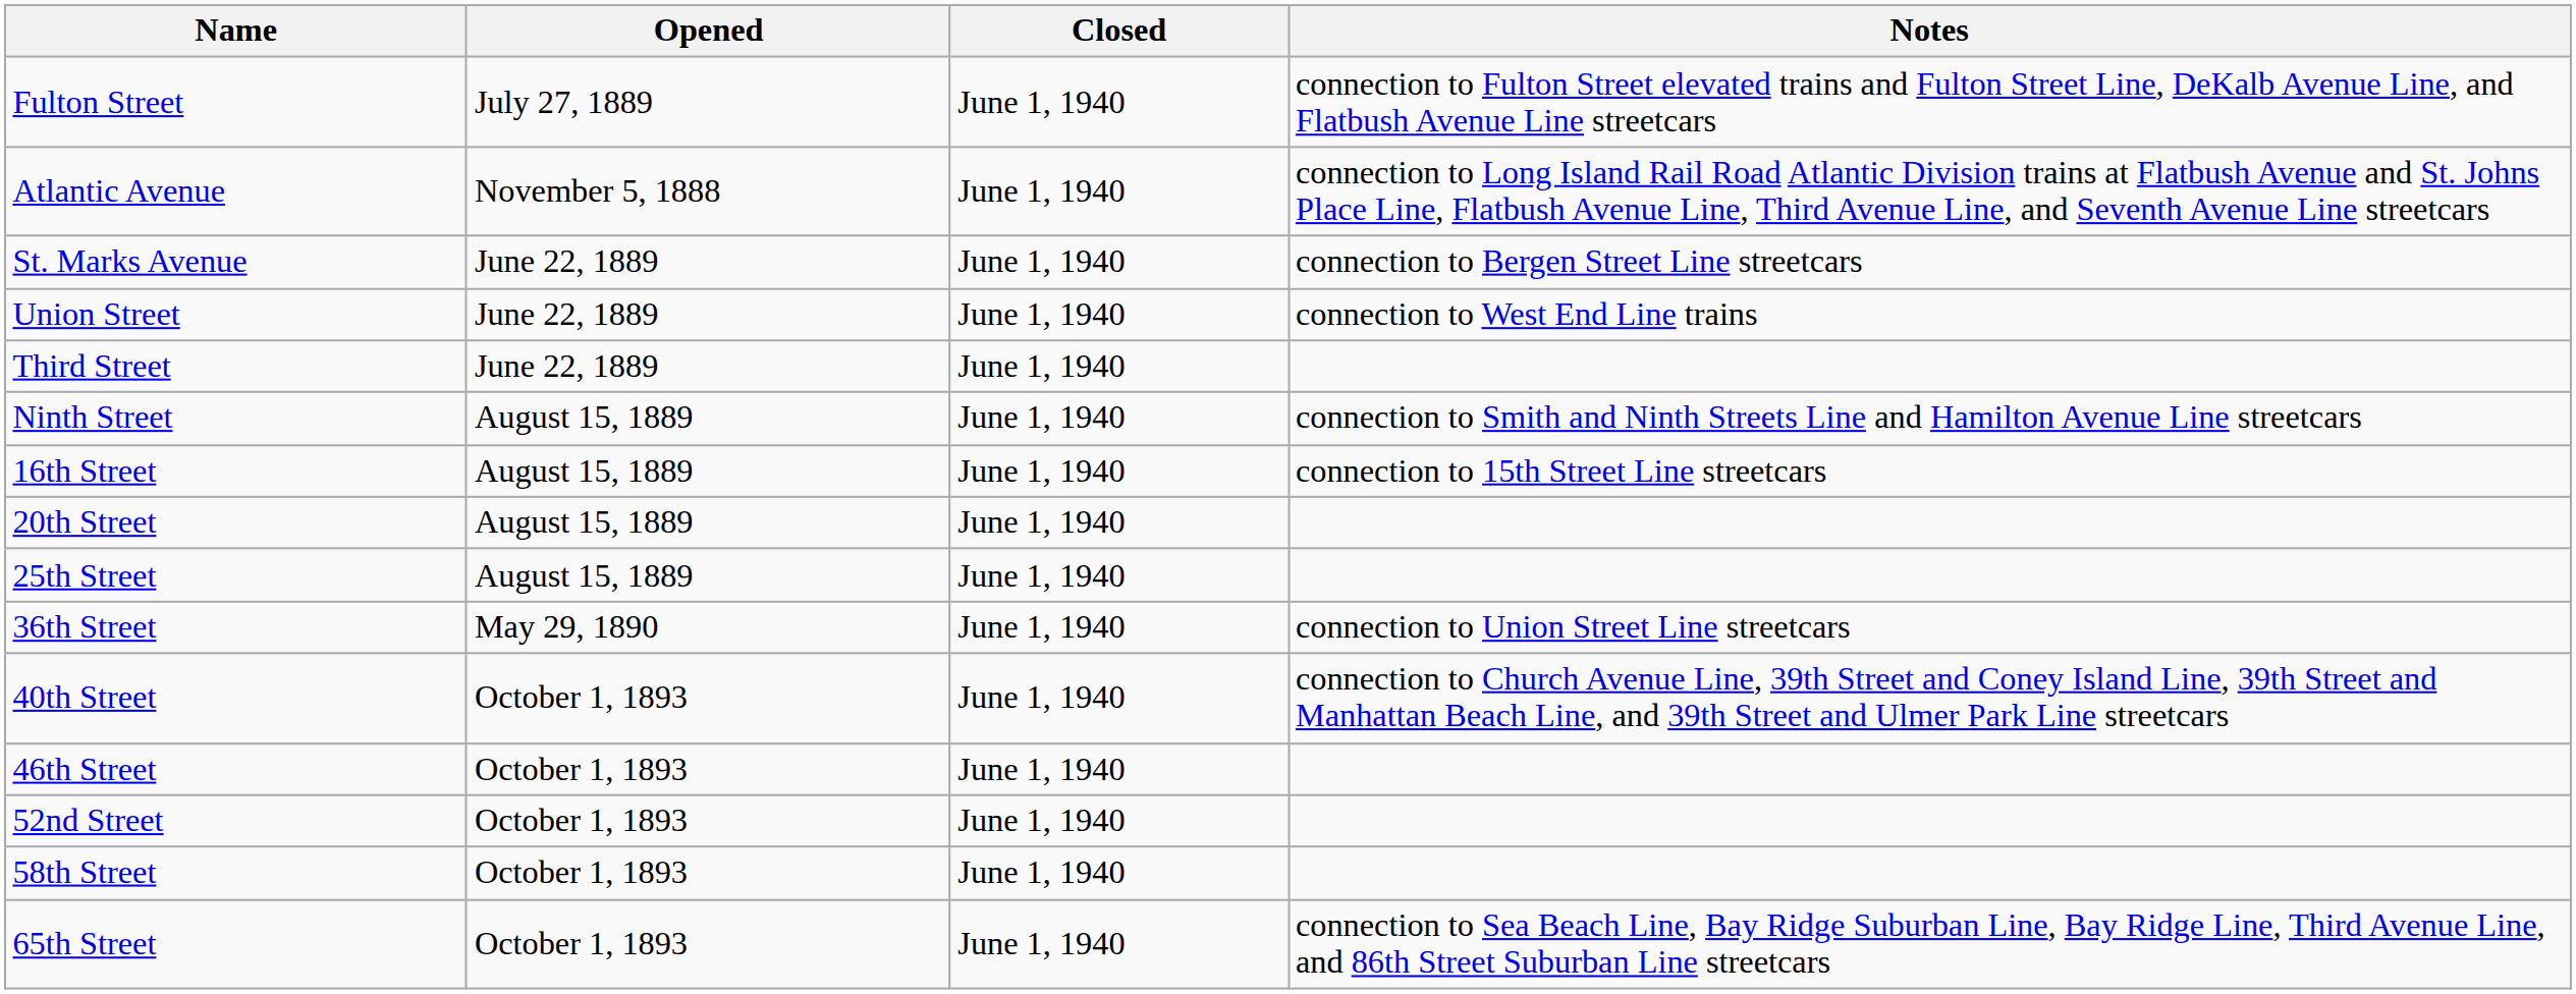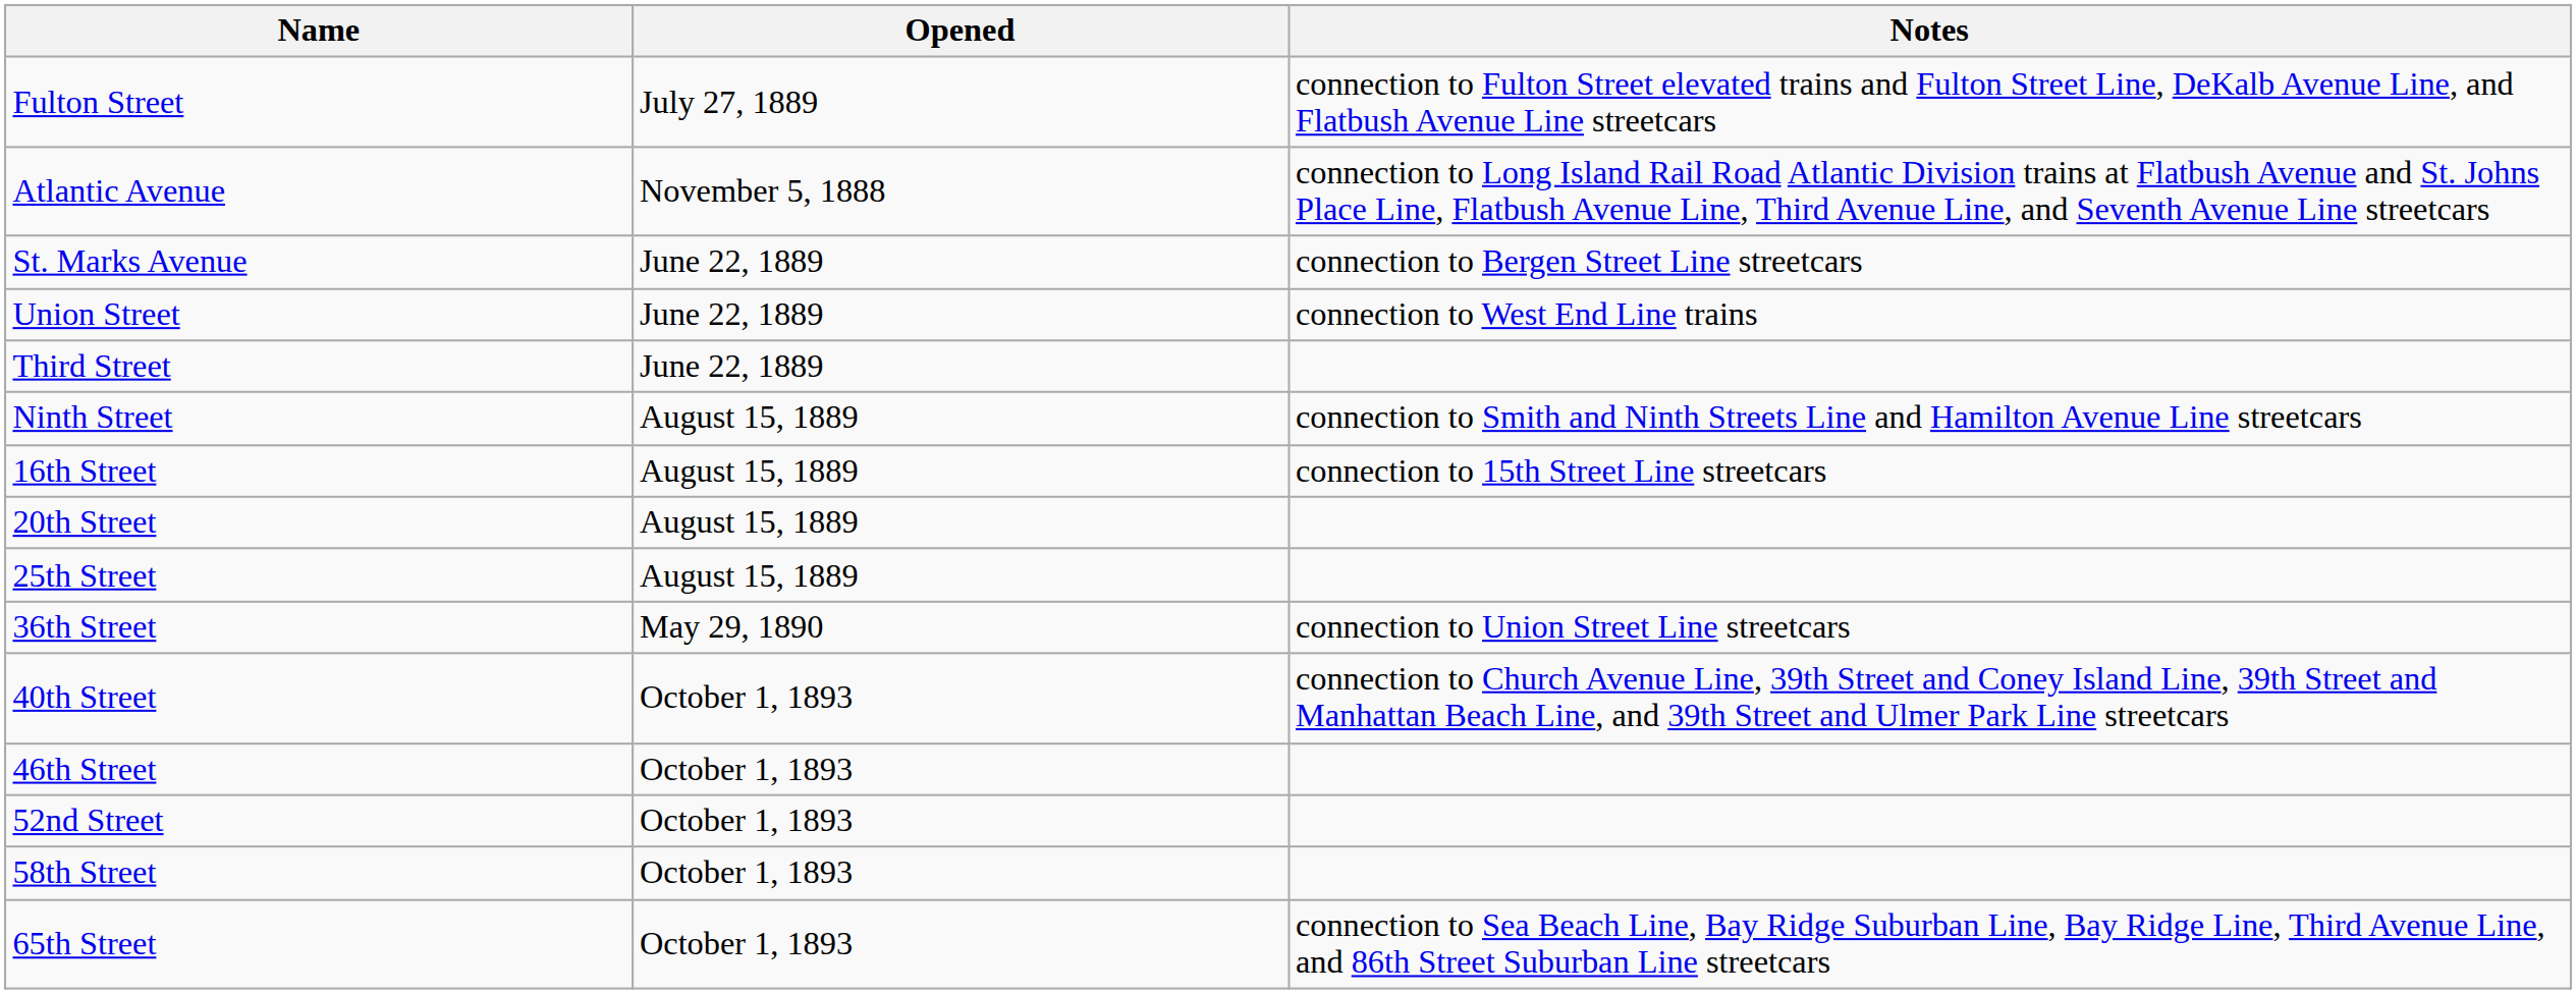 <table class=wikitable>
 <tr>
 <th>Name</th>
 <th>Opened</th>
-<th>Closed</th>
 <th width=50%>Notes</th>
 </tr>
 <tr>
 <td><a href='#'>Fulton Street</a></td>
 <td>July 27, 1889</td>
-<td>June 1, 1940</td>
 <td>connection to <a href='#'>Fulton Street elevated</a> trains and <a href='#'>Fulton Street Line</a>, <a href='#'>DeKalb Avenue Line</a>, and <a href='#'>Flatbush Avenue Line</a> streetcars</td>
 </tr>
 <tr>
 <td><a href='#'>Atlantic Avenue</a></td>
 <td>November 5, 1888</td>
-<td>June 1, 1940</td>
 <td>connection to <a href='#'>Long Island Rail Road</a> <a href='#'>Atlantic Division</a> trains at <a href='#'>Flatbush Avenue</a> and <a href='#'>St. Johns Place Line</a>, <a href='#'>Flatbush Avenue Line</a>, <a href='#'>Third Avenue Line</a>, and <a href='#'>Seventh Avenue Line</a> streetcars</td>
 </tr>
 <tr>
 <td nowrap><a href='#'>St. Marks Avenue</a></td>
 <td>June 22, 1889</td>
-<td>June 1, 1940</td>
 <td>connection to <a href='#'>Bergen Street Line</a> streetcars</td>
 </tr>
 <tr>
 <td><a href='#'>Union Street</a></td>
 <td>June 22, 1889</td>
-<td>June 1, 1940</td>
 <td>connection to <a href='#'>West End Line</a> trains</td>
 </tr>
 <tr>
 <td><a href='#'>Third Street</a></td>
 <td>June 22, 1889</td>
-<td>June 1, 1940</td>
 <td></td>
 </tr>
 <tr>
 <td><a href='#'>Ninth Street</a></td>
 <td nowrap>August 15, 1889</td>
-<td>June 1, 1940</td>
 <td>connection to <a href='#'>Smith and Ninth Streets Line</a> and <a href='#'>Hamilton Avenue Line</a> streetcars</td>
 </tr>
 <tr>
 <td><a href='#'>16th Street</a></td>
 <td>August 15, 1889</td>
-<td>June 1, 1940</td>
 <td>connection to <a href='#'>15th Street Line</a> streetcars</td>
 </tr>
 <tr>
 <td><a href='#'>20th Street</a></td>
 <td>August 15, 1889</td>
-<td>June 1, 1940</td>
 <td></td>
 </tr>
 <tr>
 <td><a href='#'>25th Street</a></td>
 <td>August 15, 1889</td>
-<td>June 1, 1940</td>
 <td></td>
 </tr>
 <tr>
 <td><a href='#'>36th Street</a></td>
 <td>May 29, 1890</td>
-<td>June 1, 1940</td>
 <td>connection to <a href='#'>Union Street Line</a> streetcars</td>
 </tr>
 <tr>
 <td><a href='#'>40th Street</a></td>
 <td>October 1, 1893</td>
-<td>June 1, 1940</td>
 <td>connection to <a href='#'>Church Avenue Line</a>, <a href='#'>39th Street and Coney Island Line</a>, <a href='#'>39th Street and Manhattan Beach Line</a>, and <a href='#'>39th Street and Ulmer Park Line</a> streetcars</td>
 </tr>
 <tr>
 <td><a href='#'>46th Street</a></td>
 <td>October 1, 1893</td>
-<td>June 1, 1940</td>
 <td></td>
 </tr>
 <tr>
 <td><a href='#'>52nd Street</a></td>
 <td>October 1, 1893</td>
-<td>June 1, 1940</td>
 <td></td>
 </tr>
 <tr>
 <td><a href='#'>58th Street</a></td>
 <td>October 1, 1893</td>
-<td>June 1, 1940</td>
 <td></td>
 </tr>
 <tr>
 <td><a href='#'>65th Street</a></td>
 <td>October 1, 1893</td>
-<td>June 1, 1940</td>
 <td>connection to <a href='#'>Sea Beach Line</a>, <a href='#'>Bay Ridge Suburban Line</a>, <a href='#'>Bay Ridge Line</a>, <a href='#'>Third Avenue Line</a>, and <a href='#'>86th Street Suburban Line</a> streetcars</td>
 </tr>
 </table>
